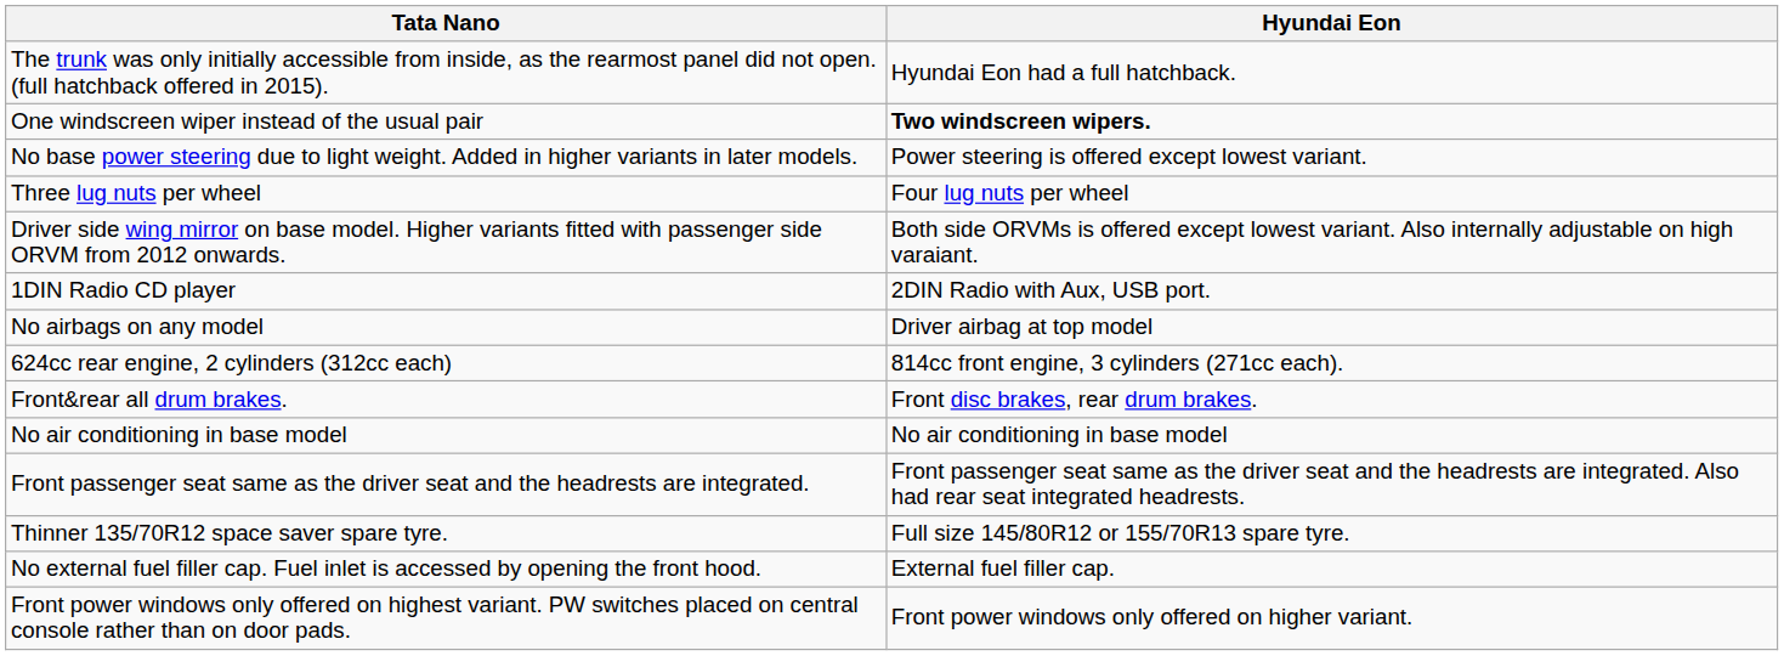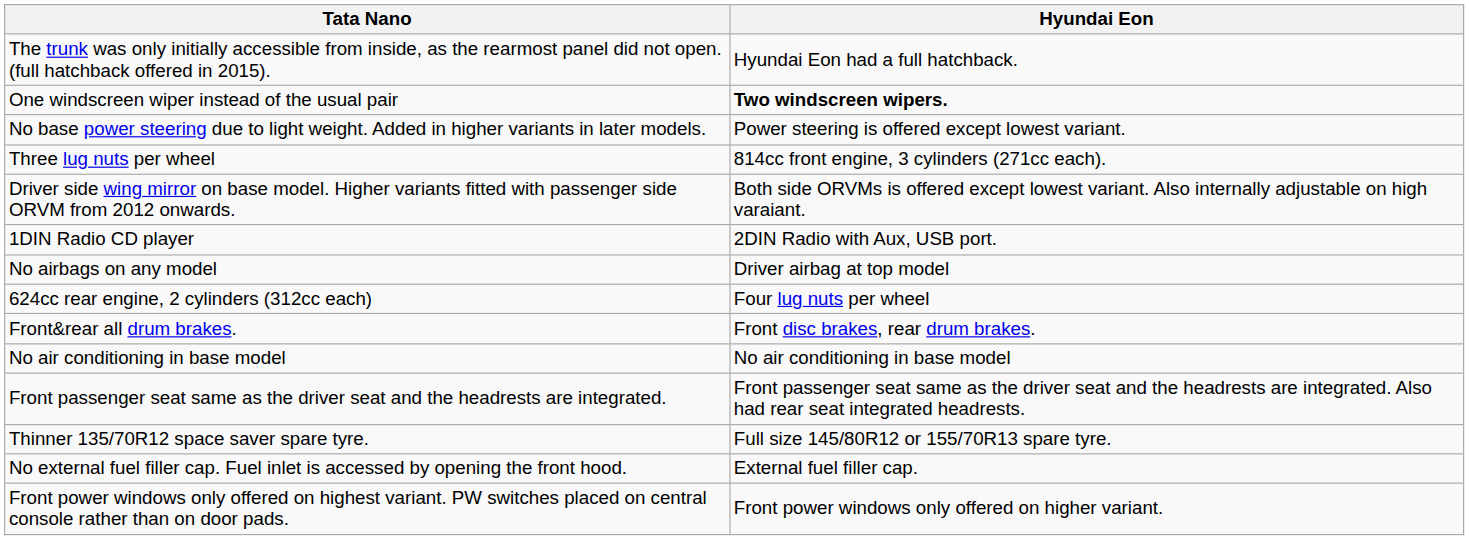 <table class="wikitable">
 <tr>
 <th>Tata Nano</th>
 <th>Hyundai Eon</th>
 </tr>
 <tr>
 <td>The <a href='#'>trunk</a> was only initially accessible from inside, as the rearmost panel did not open. (full hatchback offered in 2015).</td>
 <td>Hyundai Eon had a full hatchback.</td>
 </tr>
 <tr>
 <td>One windscreen wiper instead of the usual pair</td>
 <td><strong>Two windscreen wipers.</strong></td>
 </tr>
 <tr>
 <td>No base <a href='#'>power steering</a> due to light weight. Added in higher variants in later models.</td>
 <td>Power steering is offered except lowest variant.</td>
 </tr>
 <tr>
 <td>Three <a href='#'>lug nuts</a> per wheel </td>
-<td>Four <a href='#'>lug nuts</a> per wheel</td>
+<td>814cc front engine, 3 cylinders (271cc each).</td>
 </tr>
 <tr>
 <td>Driver side <a href='#'>wing mirror</a> on base model. Higher variants fitted with passenger side ORVM from 2012 onwards.</td>
 <td>Both side ORVMs is offered except lowest variant. Also internally adjustable on high varaiant.</td>
 </tr>
 <tr>
 <td>1DIN Radio CD player</td>
 <td>2DIN Radio with Aux, USB port.</td>
 </tr>
 <tr>
 <td>No airbags on any model</td>
 <td>Driver airbag at top model</td>
 </tr>
 <tr>
 <td>624cc rear engine, 2 cylinders (312cc each)</td>
-<td>814cc front engine, 3 cylinders (271cc each).</td>
+<td>Four <a href='#'>lug nuts</a> per wheel</td>
 </tr>
 <tr>
 <td>Front&rear all <a href='#'>drum brakes</a>.</td>
 <td>Front <a href='#'>disc brakes</a>, rear <a href='#'>drum brakes</a>.</td>
 </tr>
 <tr>
 <td>No air conditioning in base model</td>
 <td>No air conditioning in base model</td>
 </tr>
 <tr>
 <td>Front passenger seat same as the driver seat and the headrests are integrated.</td>
 <td>Front passenger seat same as the driver seat and the headrests are integrated. Also had rear seat integrated headrests.</td>
 </tr>
 <tr>
 <td>Thinner 135/70R12 space saver spare tyre.</td>
 <td>Full size 145/80R12 or 155/70R13 spare tyre.</td>
 </tr>
 <tr>
 <td>No external fuel filler cap. Fuel inlet is accessed by opening the front hood.</td>
 <td>External fuel filler cap.</td>
 </tr>
 <tr>
 <td>Front power windows only offered on highest variant. PW switches placed on central console rather than on door pads.</td>
 <td>Front power windows only offered on higher variant.</td>
 </tr>
 </table>
